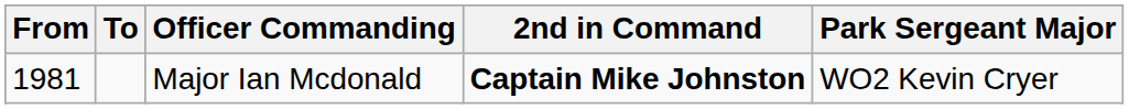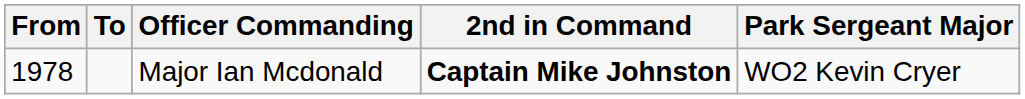 <table class="wikitable">
 <tr>
 <th>From</th>
 <th>To</th>
 <th>Officer Commanding</th>
 <th>2nd in Command</th>
 <th>Park Sergeant Major</th>
 </tr>
 <tr>
-<td>1981</td>
+<td>1978</td>
 <td></td>
 <td>Major Ian Mcdonald</td>
 <td><strong>Captain Mike Johnston</strong></td>
 <td>WO2 Kevin Cryer</td>
 </tr>
 </table>
